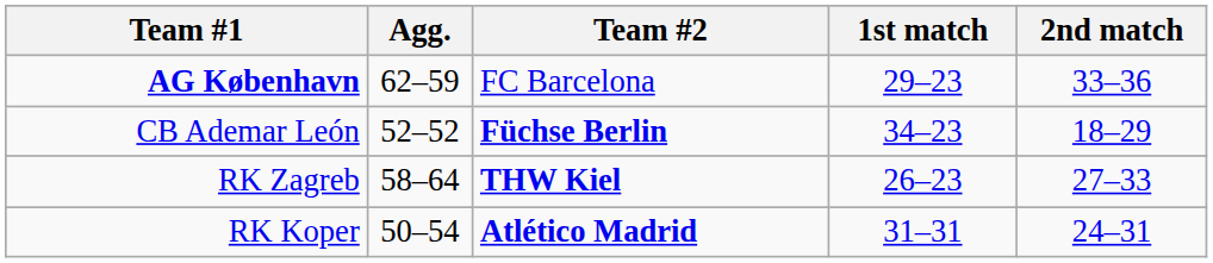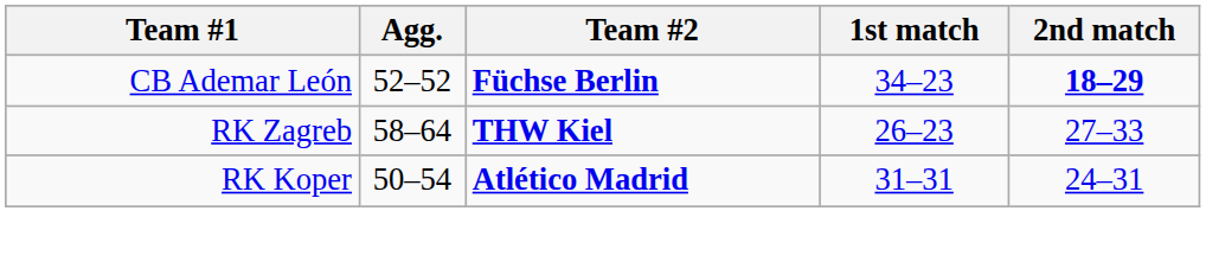 <table class=wikitable style="text-align:center">
 <tr>
 <th width=200>Team #1</th>
 <th width=50>Agg.</th>
 <th width=200>Team #2</th>
 <th width=100>1st match</th>
 <th width=100>2nd match</th>
 </tr>
 <tr>
-<td align=right><strong><a href='#'>AG København</a></strong> </td>
-<td>62–59</td>
-<td align=left> <a href='#'>FC Barcelona</a></td>
-<td><a href='#'>29–23</a></td>
-<td><a href='#'>33–36</a></td>
-</tr>
-<tr>
 <td align=right><a href='#'>CB Ademar León</a> </td>
 <td>52–52</td>
 <td align=left> <strong><a href='#'>Füchse Berlin</a></strong></td>
 <td><a href='#'>34–23</a></td>
-<td><a href='#'>18–29</a></td>
+<td><strong><a href='#'>18–29</a></strong></td>
 </tr>
 <tr>
 <td align=right><a href='#'>RK Zagreb</a> </td>
 <td>58–64</td>
 <td align=left> <strong><a href='#'>THW Kiel</a></strong></td>
 <td><a href='#'>26–23</a></td>
 <td><a href='#'>27–33</a></td>
 </tr>
 <tr>
 <td align=right><a href='#'>RK Koper</a> </td>
 <td>50–54</td>
 <td align=left> <strong><a href='#'>Atlético Madrid</a></strong></td>
 <td><a href='#'>31–31</a></td>
 <td><a href='#'>24–31</a></td>
 </tr>
 </table>
